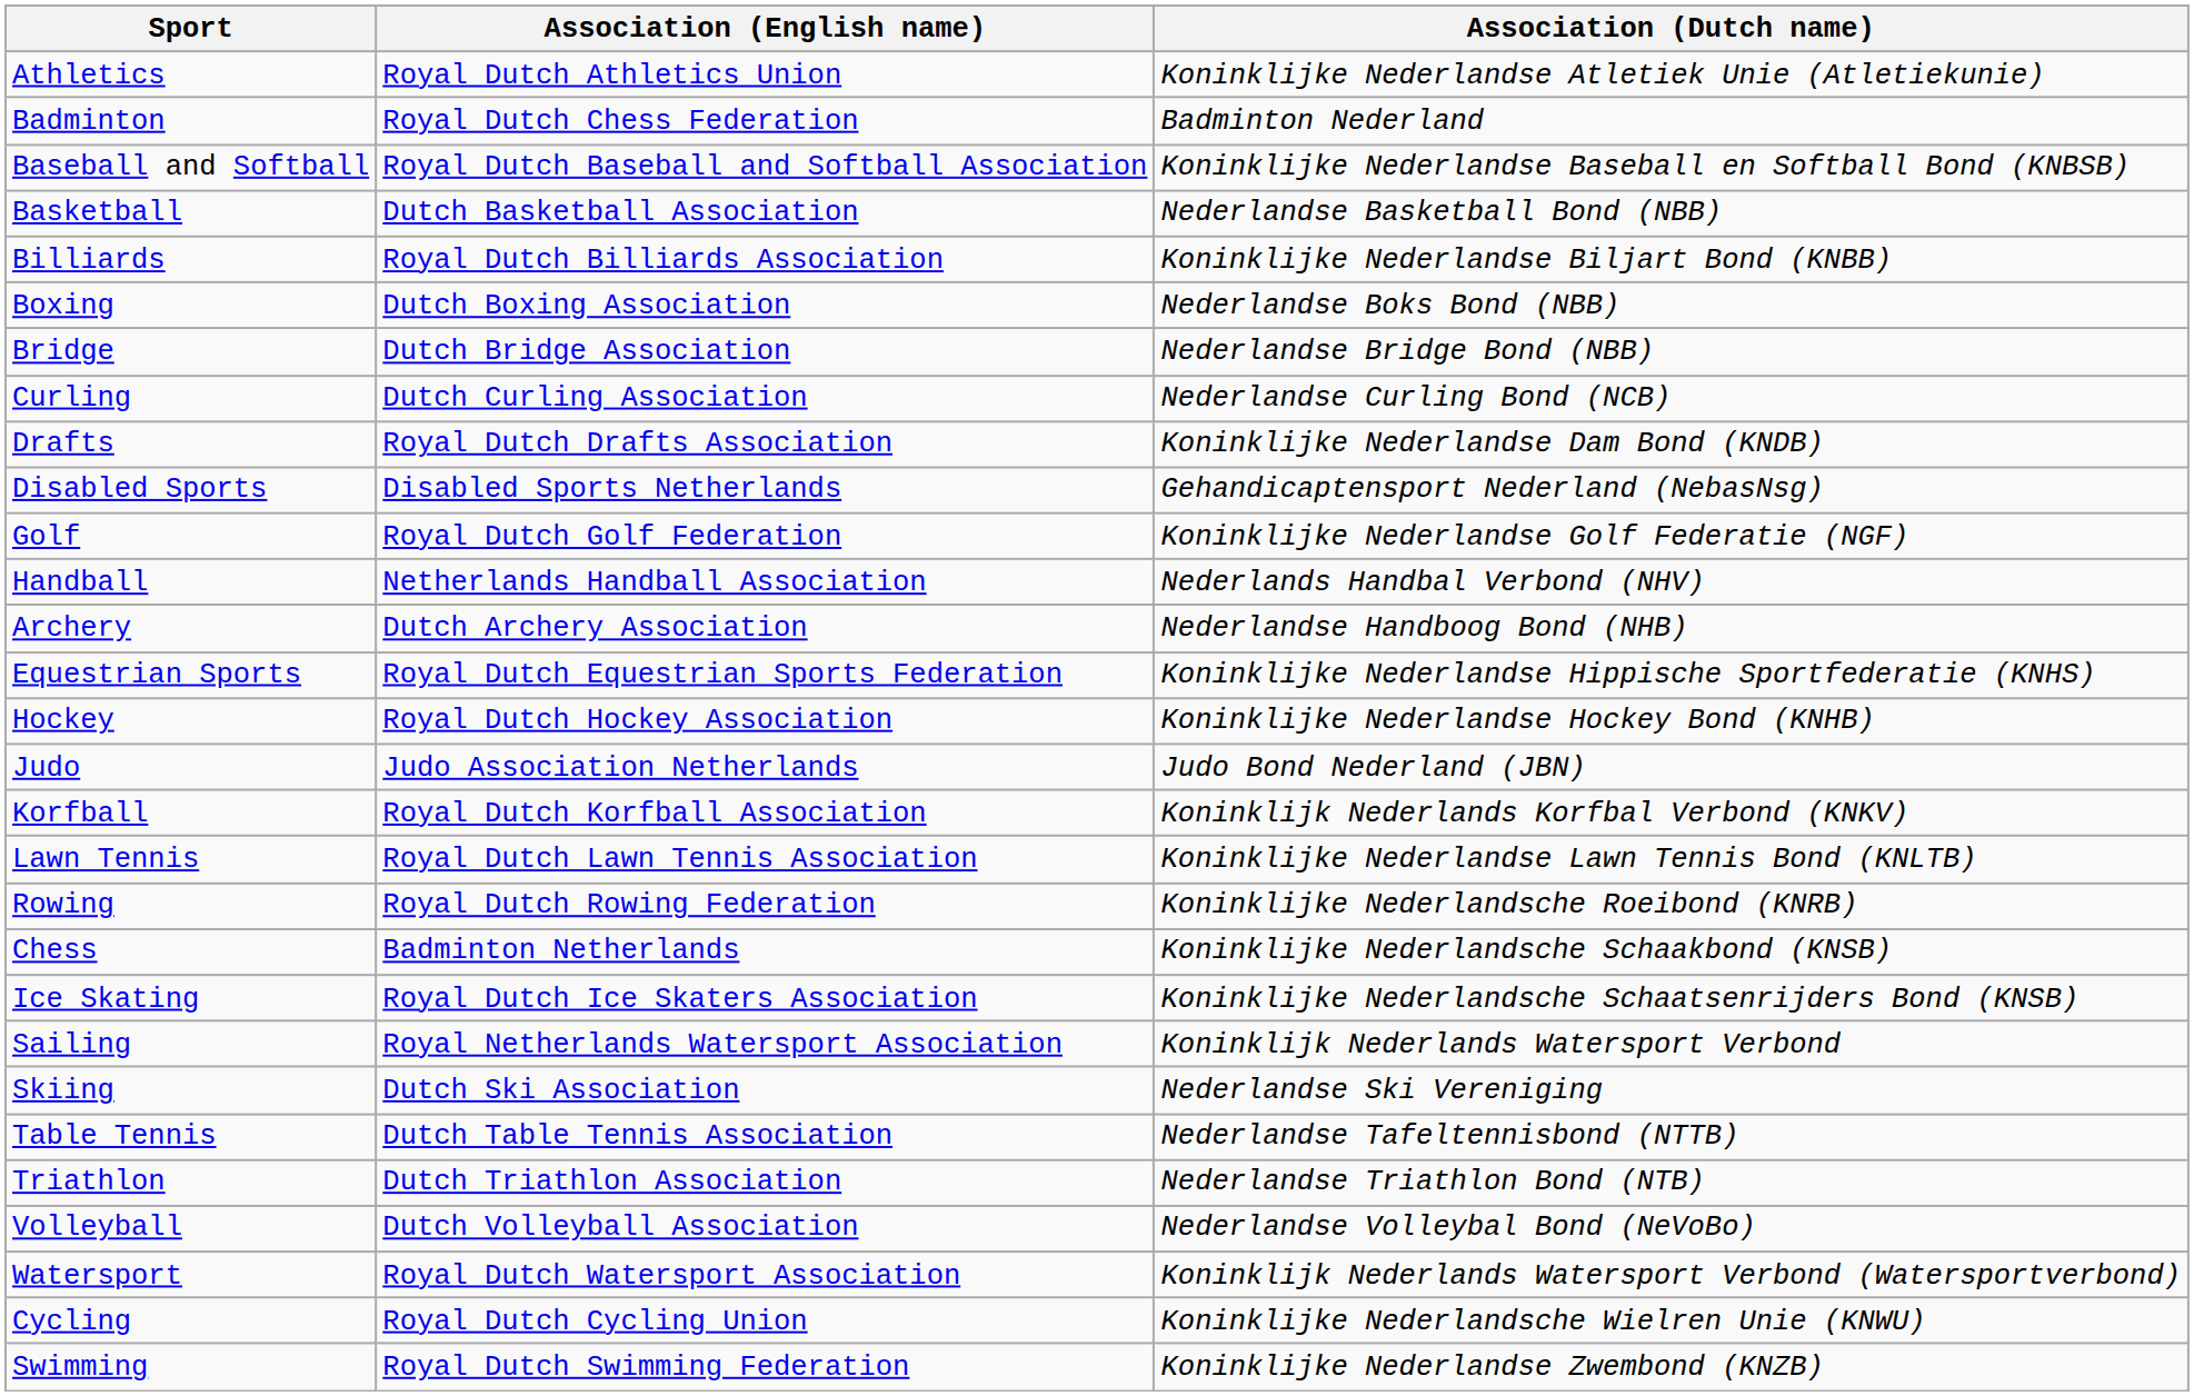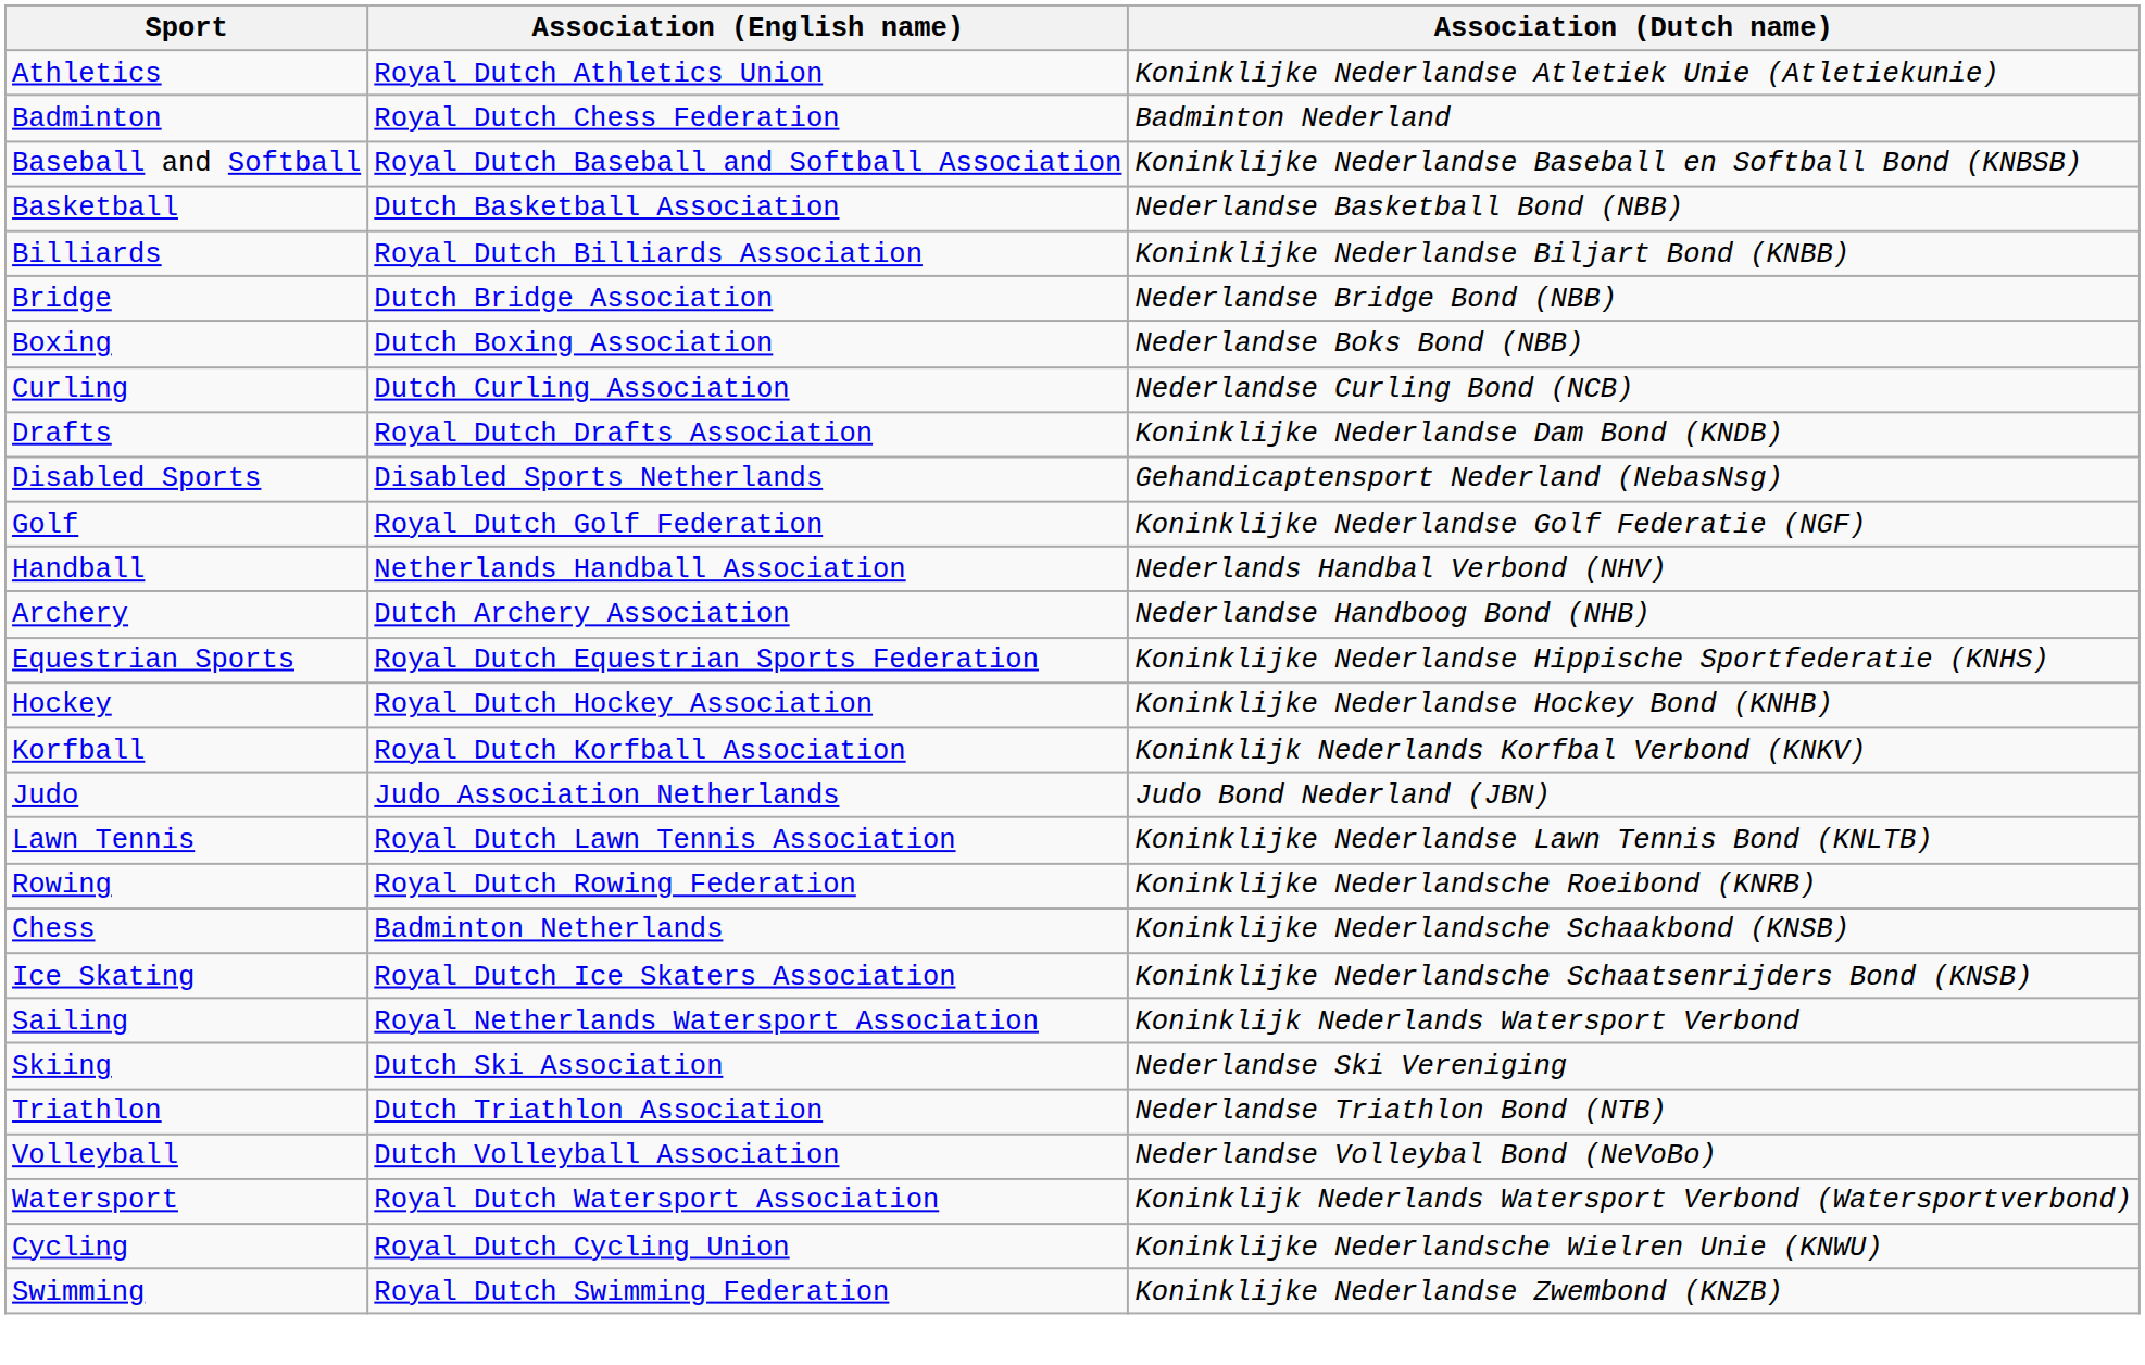 <table class="wikitable sortable">
 <tr>
 <th>Sport</th>
 <th>Association (English name)</th>
 <th>Association (Dutch name)</th>
 </tr>
 <tr>
 <td><a href='#'>Athletics</a></td>
 <td><a href='#'>Royal Dutch Athletics Union</a></td>
 <td><em>Koninklijke Nederlandse Atletiek Unie (Atletiekunie)</em></td>
 </tr>
 <tr>
 <td><a href='#'>Badminton</a></td>
 <td><a href='#'>Royal Dutch Chess Federation</a></td>
 <td><em>Badminton Nederland</em></td>
 </tr>
 <tr>
 <td><a href='#'>Baseball</a> and <a href='#'>Softball</a></td>
 <td><a href='#'>Royal Dutch Baseball and Softball Association</a></td>
 <td><em>Koninklijke Nederlandse Baseball en Softball Bond (KNBSB)</em></td>
 </tr>
 <tr>
 <td><a href='#'>Basketball</a></td>
 <td><a href='#'>Dutch Basketball Association</a></td>
 <td><em>Nederlandse Basketball Bond (NBB)</em></td>
 </tr>
 <tr>
 <td><a href='#'>Billiards</a></td>
 <td><a href='#'>Royal Dutch Billiards Association</a></td>
 <td><em>Koninklijke Nederlandse Biljart Bond (KNBB)</em></td>
 </tr>
 <tr>
+<td><a href='#'>Bridge</a></td>
+<td><a href='#'>Dutch Bridge Association</a></td>
+<td><em>Nederlandse Bridge Bond (NBB)</em></td>
+</tr>
+<tr>
 <td><a href='#'>Boxing</a></td>
 <td><a href='#'>Dutch Boxing Association</a></td>
 <td><em>Nederlandse Boks Bond (NBB)</em></td>
-</tr>
-<tr>
-<td><a href='#'>Bridge</a></td>
-<td><a href='#'>Dutch Bridge Association</a></td>
-<td><em>Nederlandse Bridge Bond (NBB)</em></td>
 </tr>
 <tr>
 <td><a href='#'>Curling</a></td>
 <td><a href='#'>Dutch Curling Association</a></td>
 <td><em>Nederlandse Curling Bond (NCB)</em></td>
 </tr>
 <tr>
 <td><a href='#'>Drafts</a></td>
 <td><a href='#'>Royal Dutch Drafts Association</a></td>
 <td><em>Koninklijke Nederlandse Dam Bond (KNDB)</em></td>
 </tr>
 <tr>
 <td><a href='#'>Disabled Sports</a></td>
 <td><a href='#'>Disabled Sports Netherlands</a></td>
 <td><em>Gehandicaptensport Nederland (NebasNsg)</em></td>
 </tr>
 <tr>
 <td><a href='#'>Golf</a></td>
 <td><a href='#'>Royal Dutch Golf Federation</a></td>
 <td><em>Koninklijke Nederlandse Golf Federatie (NGF)</em></td>
 </tr>
 <tr>
 <td><a href='#'>Handball</a></td>
 <td><a href='#'>Netherlands Handball Association</a></td>
 <td><em>Nederlands Handbal Verbond (NHV)</em></td>
 </tr>
 <tr>
 <td><a href='#'>Archery</a></td>
 <td><a href='#'>Dutch Archery Association</a></td>
 <td><em>Nederlandse Handboog Bond (NHB)</em></td>
 </tr>
 <tr>
 <td><a href='#'>Equestrian Sports</a></td>
 <td><a href='#'>Royal Dutch Equestrian Sports Federation</a></td>
 <td><em>Koninklijke Nederlandse Hippische Sportfederatie (KNHS)</em></td>
 </tr>
 <tr>
 <td><a href='#'>Hockey</a></td>
 <td><a href='#'>Royal Dutch Hockey Association</a></td>
 <td><em>Koninklijke Nederlandse Hockey Bond (KNHB)</em></td>
 </tr>
 <tr>
+<td><a href='#'>Korfball</a></td>
+<td><a href='#'>Royal Dutch Korfball Association</a></td>
+<td><em>Koninklijk Nederlands Korfbal Verbond (KNKV)</em></td>
+</tr>
+<tr>
 <td><a href='#'>Judo</a></td>
 <td><a href='#'>Judo Association Netherlands</a></td>
 <td><em>Judo Bond Nederland (JBN)</em></td>
-</tr>
-<tr>
-<td><a href='#'>Korfball</a></td>
-<td><a href='#'>Royal Dutch Korfball Association</a></td>
-<td><em>Koninklijk Nederlands Korfbal Verbond (KNKV)</em></td>
 </tr>
 <tr>
 <td><a href='#'>Lawn Tennis</a></td>
 <td><a href='#'>Royal Dutch Lawn Tennis Association</a></td>
 <td><em>Koninklijke Nederlandse Lawn Tennis Bond (KNLTB)</em></td>
 </tr>
 <tr>
 <td><a href='#'>Rowing</a></td>
 <td><a href='#'>Royal Dutch Rowing Federation</a></td>
 <td><em>Koninklijke Nederlandsche Roeibond (KNRB)</em></td>
 </tr>
 <tr>
 <td><a href='#'>Chess</a></td>
 <td><a href='#'>Badminton Netherlands</a></td>
 <td><em>Koninklijke Nederlandsche Schaakbond (KNSB)</em></td>
 </tr>
 <tr>
 <td><a href='#'>Ice Skating</a></td>
 <td><a href='#'>Royal Dutch Ice Skaters Association</a></td>
 <td><em>Koninklijke Nederlandsche Schaatsenrijders Bond (KNSB)</em></td>
 </tr>
 <tr>
 <td><a href='#'>Sailing</a></td>
 <td><a href='#'>Royal Netherlands Watersport Association</a></td>
 <td><em>Koninklijk Nederlands Watersport Verbond</em></td>
 </tr>
 <tr>
 <td><a href='#'>Skiing</a></td>
 <td><a href='#'>Dutch Ski Association</a></td>
 <td><em>Nederlandse Ski Vereniging</em></td>
 </tr>
 <tr>
-<td><a href='#'>Table Tennis</a></td>
-<td><a href='#'>Dutch Table Tennis Association</a></td>
-<td><em>Nederlandse Tafeltennisbond (NTTB)</em></td>
-</tr>
-<tr>
 <td><a href='#'>Triathlon</a></td>
 <td><a href='#'>Dutch Triathlon Association</a></td>
 <td><em>Nederlandse Triathlon Bond (NTB)</em></td>
 </tr>
 <tr>
 <td><a href='#'>Volleyball</a></td>
 <td><a href='#'>Dutch Volleyball Association</a></td>
 <td><em>Nederlandse Volleybal Bond (NeVoBo)</em></td>
 </tr>
 <tr>
 <td><a href='#'>Watersport</a></td>
 <td><a href='#'>Royal Dutch Watersport Association</a></td>
 <td><em>Koninklijk Nederlands Watersport Verbond (Watersportverbond)</em></td>
 </tr>
 <tr>
 <td><a href='#'>Cycling</a></td>
 <td><a href='#'>Royal Dutch Cycling Union</a></td>
 <td><em>Koninklijke Nederlandsche Wielren Unie (KNWU)</em></td>
 </tr>
 <tr>
 <td><a href='#'>Swimming</a></td>
 <td><a href='#'>Royal Dutch Swimming Federation</a></td>
 <td><em>Koninklijke Nederlandse Zwembond (KNZB)</em></td>
 </tr>
 </table>
